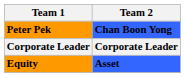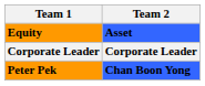 <table class="wikitable">
 <tr>
 <th>Team 1</th>
 <th>Team 2</th>
 </tr>
 <tr>
-<td bgcolor="#FF9900"><strong>Peter Pek</strong></td>
-<td bgcolor="#3366FF"><strong>Chan Boon Yong</strong></td>
+<td bgcolor="#FF9900"><strong>Equity</strong></td>
+<td bgcolor="#3366FF"><strong>Asset</strong></td>
 </tr>
 <tr>
 <th>Corporate Leader</th>
 <th>Corporate Leader</th>
 </tr>
 <tr>
-<td bgcolor="#FF9900"><strong>Equity</strong></td>
-<td bgcolor="#3366FF"><strong>Asset</strong></td>
+<td bgcolor="#FF9900"><strong>Peter Pek</strong></td>
+<td bgcolor="#3366FF"><strong>Chan Boon Yong</strong></td>
 </tr>
 </table>
